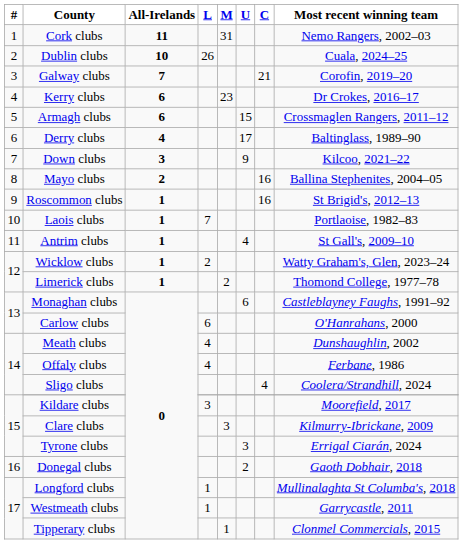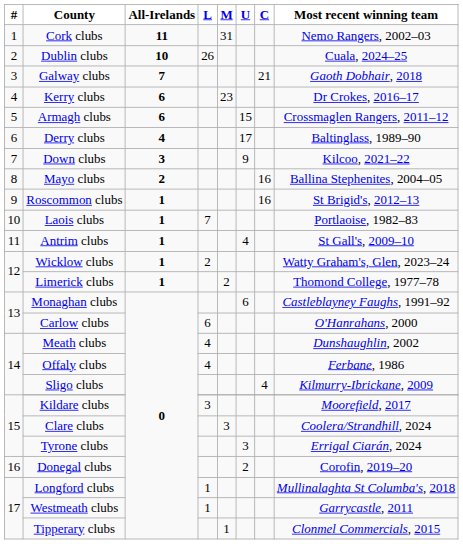 <table class="wikitable">
 <tr style="background:white">
 <th style="background:white;">#</th>
 <th style="background:white;">County</th>
 <th style="background:white;">All-Irelands</th>
 <th style="background:white;"><a href='#'>L</a></th>
 <th style="background:white;"><a href='#'>M</a></th>
 <th style="background:white;"><a href='#'>U</a></th>
 <th style="background:white;"><a href='#'>C</a></th>
 <th style="background:white;">Most recent winning team</th>
 </tr>
 <tr align="center">
 <td>1</td>
 <td><a href='#'>Cork</a> clubs</td>
 <td><strong>11</strong></td>
 <td></td>
 <td>31</td>
 <td></td>
 <td></td>
 <td><a href='#'>Nemo Rangers</a>, 2002–03</td>
 </tr>
 <tr align="center">
 <td>2</td>
 <td><a href='#'>Dublin</a> clubs</td>
 <td><strong>10</strong></td>
 <td>26</td>
 <td></td>
 <td></td>
 <td></td>
 <td><a href='#'>Cuala</a>, <a href='#'>2024–25</a></td>
 </tr>
 <tr align="center">
 <td>3</td>
 <td><a href='#'>Galway</a> clubs</td>
 <td><strong>7</strong></td>
 <td></td>
 <td></td>
 <td></td>
 <td>21</td>
-<td><a href='#'>Corofin</a>, <a href='#'>2019–20</a></td>
+<td><em><a href='#'>Gaoth Dobhair</a></em>, <a href='#'>2018</a></td>
 </tr>
 <tr align="center">
 <td>4</td>
 <td><a href='#'>Kerry</a> clubs</td>
 <td><strong>6</strong></td>
 <td></td>
 <td>23</td>
 <td></td>
 <td></td>
 <td><a href='#'>Dr Crokes</a>, <a href='#'>2016–17</a></td>
 </tr>
 <tr align="center">
 <td>5</td>
 <td><a href='#'>Armagh</a> clubs</td>
 <td><strong>6</strong></td>
 <td></td>
 <td></td>
 <td>15</td>
 <td></td>
 <td><a href='#'>Crossmaglen Rangers</a>, <a href='#'>2011–12</a></td>
 </tr>
 <tr align="center">
 <td>6</td>
 <td><a href='#'>Derry</a> clubs</td>
 <td><strong>4</strong></td>
 <td></td>
 <td></td>
 <td>17</td>
 <td></td>
 <td><a href='#'>Baltinglass</a>, 1989–90</td>
 </tr>
 <tr align="center">
 <td>7</td>
 <td><a href='#'>Down</a> clubs</td>
 <td><strong>3</strong></td>
 <td></td>
 <td></td>
 <td>9</td>
 <td></td>
 <td><a href='#'>Kilcoo</a>, <a href='#'>2021–22</a></td>
 </tr>
 <tr align="center">
 <td>8</td>
 <td><a href='#'>Mayo</a> clubs</td>
 <td><strong>2</strong></td>
 <td></td>
 <td></td>
 <td></td>
 <td>16</td>
 <td><a href='#'>Ballina Stephenites</a>, 2004–05</td>
 </tr>
 <tr align="center">
 <td>9</td>
 <td><a href='#'>Roscommon</a> clubs</td>
 <td><strong>1</strong></td>
 <td></td>
 <td></td>
 <td></td>
 <td>16</td>
 <td><a href='#'>St Brigid's</a>, <a href='#'>2012–13</a></td>
 </tr>
 <tr align="center">
 <td>10</td>
 <td><a href='#'>Laois</a> clubs</td>
 <td><strong>1</strong></td>
 <td>7</td>
 <td></td>
 <td></td>
 <td></td>
 <td><a href='#'>Portlaoise</a>, 1982–83</td>
 </tr>
 <tr align="center">
 <td>11</td>
 <td><a href='#'>Antrim</a> clubs</td>
 <td><strong>1</strong></td>
 <td></td>
 <td></td>
 <td>4</td>
 <td></td>
 <td><a href='#'>St Gall's</a>, <a href='#'>2009–10</a></td>
 </tr>
 <tr align="center">
 <td rowspan="2">12</td>
 <td><a href='#'>Wicklow</a> clubs</td>
 <td><strong>1</strong></td>
 <td>2</td>
 <td></td>
 <td></td>
 <td></td>
 <td><a href='#'>Watty Graham's, Glen</a>, 2023–24</td>
 </tr>
 <tr align="center">
 <td><a href='#'>Limerick</a> clubs</td>
 <td><strong>1</strong></td>
 <td></td>
 <td>2</td>
 <td></td>
 <td></td>
 <td><a href='#'>Thomond College</a>, 1977–78</td>
 </tr>
 <tr align="center">
 <td rowspan="2">13</td>
 <td><a href='#'>Monaghan</a> clubs</td>
 <td rowspan="13"><strong>0</strong></td>
 <td></td>
 <td></td>
 <td>6</td>
 <td></td>
 <td><em><a href='#'>Castleblayney Faughs</a></em>, 1991–92</td>
 </tr>
 <tr align="center">
 <td><a href='#'>Carlow</a> clubs</td>
 <td>6</td>
 <td></td>
 <td></td>
 <td></td>
 <td><em><a href='#'>O'Hanrahans</a></em>, 2000</td>
 </tr>
 <tr align="center">
 <td rowspan="3">14</td>
 <td><a href='#'>Meath</a> clubs</td>
 <td>4</td>
 <td></td>
 <td></td>
 <td></td>
 <td><em><a href='#'>Dunshaughlin</a></em>, 2002</td>
 </tr>
 <tr align="center">
 <td><a href='#'>Offaly</a> clubs</td>
 <td>4</td>
 <td></td>
 <td></td>
 <td></td>
 <td><em><a href='#'>Ferbane</a></em>, 1986</td>
 </tr>
 <tr align="center">
 <td><a href='#'>Sligo</a> clubs</td>
 <td></td>
 <td></td>
 <td></td>
 <td>4</td>
-<td><em><a href='#'>Coolera/Strandhill</a></em>, 2024</td>
+<td><em><a href='#'>Kilmurry-Ibrickane</a></em>,  <a href='#'>2009</a></td>
 </tr>
 <tr align="center">
 <td rowspan="4">15</td>
 </tr>
 <tr align="center">
 <td><a href='#'>Kildare</a> clubs</td>
 <td>3</td>
 <td></td>
 <td></td>
 <td></td>
 <td><em><a href='#'>Moorefield</a></em>, <a href='#'>2017</a></td>
 </tr>
 <tr align="center">
 <td><a href='#'>Clare</a> clubs</td>
 <td></td>
 <td>3</td>
 <td></td>
 <td></td>
-<td><em><a href='#'>Kilmurry-Ibrickane</a></em>,  <a href='#'>2009</a></td>
+<td><em><a href='#'>Coolera/Strandhill</a></em>, 2024</td>
 </tr>
 <tr align="center">
 <td><a href='#'>Tyrone</a> clubs</td>
 <td></td>
 <td></td>
 <td>3</td>
 <td></td>
 <td><em><a href='#'>Errigal Ciarán</a></em>, 2024</td>
 </tr>
 <tr align="center">
 <td>16</td>
 <td><a href='#'>Donegal</a> clubs</td>
 <td></td>
 <td></td>
 <td>2</td>
 <td></td>
-<td><em><a href='#'>Gaoth Dobhair</a></em>, <a href='#'>2018</a></td>
+<td><a href='#'>Corofin</a>, <a href='#'>2019–20</a></td>
 </tr>
 <tr align="center">
 <td rowspan="3">17</td>
 <td><a href='#'>Longford</a> clubs</td>
 <td>1</td>
 <td></td>
 <td></td>
 <td></td>
 <td><em><a href='#'>Mullinalaghta St Columba's</a></em>, <a href='#'>2018</a></td>
 </tr>
 <tr align="center">
 <td><a href='#'>Westmeath</a> clubs</td>
 <td>1</td>
 <td></td>
 <td></td>
 <td></td>
 <td><em><a href='#'>Garrycastle</a></em>, <a href='#'>2011</a></td>
 </tr>
 <tr align="center">
 <td><a href='#'>Tipperary</a> clubs</td>
 <td></td>
 <td>1</td>
 <td></td>
 <td></td>
 <td><em><a href='#'>Clonmel Commercials</a></em>, <a href='#'>2015</a></td>
 </tr>
 </table>
